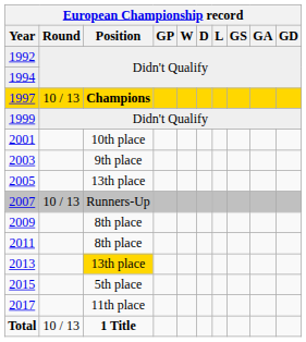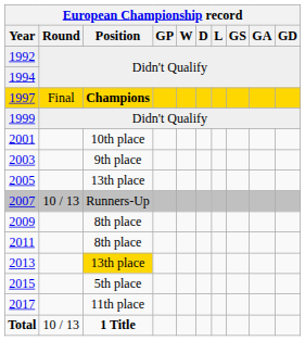 <table class="wikitable" style="text-align: center;">
 <tr>
 <th colspan=10><a href='#'>European Championship</a> record</th>
 </tr>
 <tr>
 <th>Year</th>
 <th>Round</th>
 <th>Position</th>
 <th>GP</th>
 <th>W</th>
 <th>D</th>
 <th>L</th>
 <th>GS</th>
 <th>GA</th>
 <th>GD</th>
 </tr>
 <tr bgcolor="efefef">
 <td> <a href='#'>1992</a></td>
 <td colspan=10 rowspan=2>Didn't Qualify</td>
 </tr>
 <tr bgcolor="efefef">
 <td> <a href='#'>1994</a></td>
 </tr>
 <tr bgcolor=gold>
 <td> <a href='#'>1997</a></td>
-<td>10 / 13</td>
+<td>Final</td>
 <td><strong>Champions</strong></td>
 <td></td>
 <td></td>
 <td></td>
 <td></td>
 <td></td>
 <td></td>
 <td></td>
 </tr>
 <tr bgcolor="efefef">
 <td> <a href='#'>1999</a></td>
 <td colspan=10>Didn't Qualify</td>
 </tr>
 <tr>
 <td> <a href='#'>2001</a></td>
 <td></td>
 <td>10th place</td>
 <td></td>
 <td></td>
 <td></td>
 <td></td>
 <td></td>
 <td></td>
 <td></td>
 </tr>
 <tr>
 <td> <a href='#'>2003</a></td>
 <td></td>
 <td>9th place</td>
 <td></td>
 <td></td>
 <td></td>
 <td></td>
 <td></td>
 <td></td>
 <td></td>
 </tr>
 <tr>
 <td> <a href='#'>2005</a></td>
 <td></td>
 <td>13th place</td>
 <td></td>
 <td></td>
 <td></td>
 <td></td>
 <td></td>
 <td></td>
 <td></td>
 </tr>
 <tr bgcolor=silver>
 <td> <a href='#'>2007</a></td>
 <td>10 / 13</td>
 <td>Runners-Up</td>
 <td></td>
 <td></td>
 <td></td>
 <td></td>
 <td></td>
 <td></td>
 <td></td>
 </tr>
 <tr>
 <td> <a href='#'>2009</a></td>
 <td></td>
 <td>8th place</td>
 <td></td>
 <td></td>
 <td></td>
 <td></td>
 <td></td>
 <td></td>
 <td></td>
 </tr>
 <tr>
 <td> <a href='#'>2011</a></td>
 <td></td>
 <td>8th place</td>
 <td></td>
 <td></td>
 <td></td>
 <td></td>
 <td></td>
 <td></td>
 <td></td>
 </tr>
 <tr>
 <td> <a href='#'>2013</a></td>
 <td></td>
 <td style="background: gold;">13th place</td>
 <td></td>
 <td></td>
 <td></td>
 <td></td>
 <td></td>
 <td></td>
 <td></td>
 </tr>
 <tr>
 <td> <a href='#'>2015</a></td>
 <td></td>
 <td>5th place</td>
 <td></td>
 <td></td>
 <td></td>
 <td></td>
 <td></td>
 <td></td>
 <td></td>
 </tr>
 <tr>
 <td> <a href='#'>2017</a></td>
 <td></td>
 <td>11th place</td>
 <td></td>
 <td></td>
 <td></td>
 <td></td>
 <td></td>
 <td></td>
 <td></td>
 </tr>
 <tr>
 <td><strong>Total</strong></td>
 <td>10 / 13</td>
 <td><strong>1 Title</strong></td>
 <td></td>
 <td></td>
 <td></td>
 <td></td>
 <td></td>
 <td></td>
 <td></td>
 </tr>
 </table>
